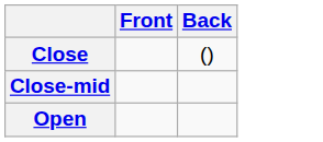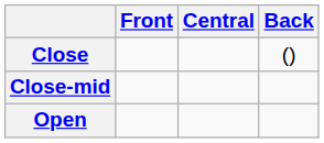 <table class="wikitable" style="text-align:center">
 <tr>
 <th></th>
 <th><a href='#'>Front</a></th>
+<th><a href='#'>Central</a></th>
 <th><a href='#'>Back</a></th>
 </tr>
 <tr>
 <th><a href='#'>Close</a></th>
+<td></td>
 <td></td>
 <td>()</td>
 </tr>
 <tr>
 <th><a href='#'>Close-mid</a></th>
 <td></td>
 <td></td>
+<td></td>
 </tr>
 <tr>
 <th><a href='#'>Open</a></th>
 <td></td>
+<td> </td>
 <td></td>
 </tr>
 </table>
